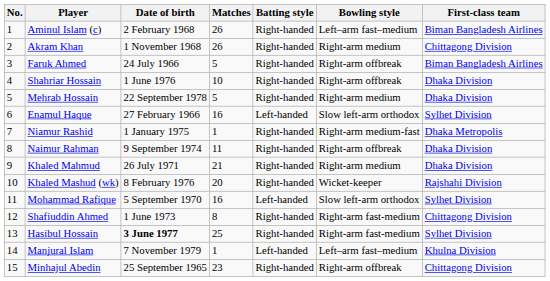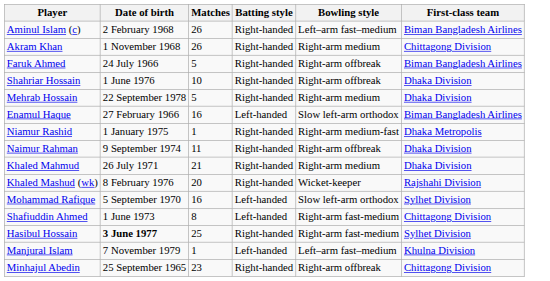 <table class="wikitable">
 <tr>
-<th>No.</th>
 <th>Player</th>
 <th>Date of birth</th>
 <th>Matches</th>
 <th>Batting style</th>
 <th>Bowling style</th>
 <th>First-class team</th>
 </tr>
 <tr>
-<td>1</td>
 <td><a href='#'>Aminul Islam</a> (<a href='#'>c</a>)</td>
 <td>2 February 1968</td>
 <td>26</td>
 <td>Right-handed</td>
 <td>Left–arm fast–medium</td>
 <td><a href='#'>Biman Bangladesh Airlines</a></td>
 </tr>
 <tr>
-<td>2</td>
 <td><a href='#'>Akram Khan</a></td>
 <td>1 November 1968</td>
 <td>26</td>
 <td>Right-handed</td>
 <td>Right-arm medium</td>
 <td><a href='#'>Chittagong Division</a></td>
 </tr>
 <tr>
-<td>3</td>
 <td><a href='#'>Faruk Ahmed</a></td>
 <td>24 July 1966</td>
 <td>5</td>
 <td>Right-handed</td>
 <td>Right-arm offbreak</td>
 <td><a href='#'>Biman Bangladesh Airlines</a></td>
 </tr>
 <tr>
-<td>4</td>
 <td><a href='#'>Shahriar Hossain</a></td>
 <td>1 June 1976</td>
 <td>10</td>
 <td>Right-handed</td>
 <td>Right-arm offbreak</td>
 <td><a href='#'>Dhaka Division</a></td>
 </tr>
 <tr>
-<td>5</td>
 <td><a href='#'>Mehrab Hossain</a></td>
 <td>22 September 1978</td>
 <td>5</td>
 <td>Right-handed</td>
 <td>Right-arm medium</td>
 <td><a href='#'>Dhaka Division</a></td>
 </tr>
 <tr>
-<td>6</td>
 <td><a href='#'>Enamul Haque</a></td>
 <td>27 February 1966</td>
 <td>16</td>
 <td>Left-handed</td>
 <td>Slow left-arm orthodox</td>
-<td><a href='#'>Sylhet Division</a></td>
+<td><a href='#'>Biman Bangladesh Airlines</a></td>
 </tr>
 <tr>
-<td>7</td>
 <td><a href='#'>Niamur Rashid</a></td>
 <td>1 January 1975</td>
 <td>1</td>
 <td>Right-handed</td>
 <td>Right-arm medium-fast</td>
 <td><a href='#'>Dhaka Metropolis</a></td>
 </tr>
 <tr>
-<td>8</td>
 <td><a href='#'>Naimur Rahman</a></td>
 <td>9 September 1974</td>
 <td>11</td>
 <td>Right-handed</td>
 <td>Right-arm offbreak</td>
 <td><a href='#'>Dhaka Division</a></td>
 </tr>
 <tr>
-<td>9</td>
 <td><a href='#'>Khaled Mahmud</a></td>
 <td>26 July 1971</td>
 <td>21</td>
 <td>Right-handed</td>
 <td>Right-arm medium</td>
 <td><a href='#'>Dhaka Division</a></td>
 </tr>
 <tr>
-<td>10</td>
 <td><a href='#'>Khaled Mashud</a> (<a href='#'>wk</a>)</td>
 <td>8 February 1976</td>
 <td>20</td>
 <td>Right-handed</td>
 <td>Wicket-keeper</td>
 <td><a href='#'>Rajshahi Division</a></td>
 </tr>
 <tr>
-<td>11</td>
 <td><a href='#'>Mohammad Rafique</a></td>
 <td>5 September 1970</td>
 <td>16</td>
 <td>Left-handed</td>
 <td>Slow left-arm orthodox</td>
 <td><a href='#'>Sylhet Division</a></td>
 </tr>
 <tr>
-<td>12</td>
 <td><a href='#'>Shafiuddin Ahmed</a></td>
 <td>1 June 1973</td>
 <td>8</td>
-<td>Right-handed</td>
+<td>Left-handed</td>
 <td>Right-arm fast-medium</td>
 <td><a href='#'>Chittagong Division</a></td>
 </tr>
 <tr>
-<td>13</td>
 <td><a href='#'>Hasibul Hossain</a></td>
 <td><strong>3 June 1977</strong></td>
 <td>25</td>
 <td>Right-handed</td>
 <td>Right-arm fast-medium</td>
 <td><a href='#'>Sylhet Division</a></td>
 </tr>
 <tr>
-<td>14</td>
 <td><a href='#'>Manjural Islam</a></td>
 <td>7 November 1979</td>
 <td>1</td>
 <td>Left-handed</td>
 <td>Left–arm fast–medium</td>
 <td><a href='#'>Khulna Division</a></td>
 </tr>
 <tr>
-<td>15</td>
 <td><a href='#'>Minhajul Abedin</a></td>
 <td>25 September 1965</td>
 <td>23</td>
 <td>Right-handed</td>
 <td>Right-arm offbreak</td>
 <td><a href='#'>Chittagong Division</a></td>
 </tr>
 </table>
